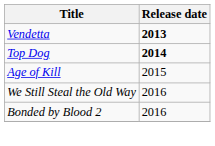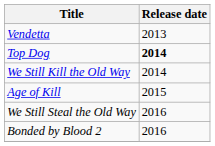 <table class="wikitable">
 <tr>
 <th>Title</th>
 <th>Release date</th>
 </tr>
 <tr>
 <td><em><a href='#'>Vendetta</a></em></td>
-<td><strong>2013</strong></td>
+<td>2013</td>
 </tr>
 <tr>
 <td><em><a href='#'>Top Dog</a></em></td>
 <td><strong>2014</strong></td>
+</tr>
+<tr>
+<td><em><a href='#'>We Still Kill the Old Way</a></em></td>
+<td>2014</td>
 </tr>
 <tr>
 <td><em><a href='#'>Age of Kill</a></em></td>
 <td>2015</td>
 </tr>
 <tr>
 <td><em>We Still Steal the Old Way</em></td>
 <td>2016</td>
 </tr>
 <tr>
 <td><em>Bonded by Blood 2</em></td>
 <td>2016</td>
 </tr>
 <tr>
 </tr>
 </table>
